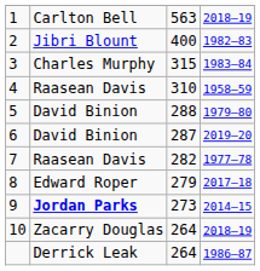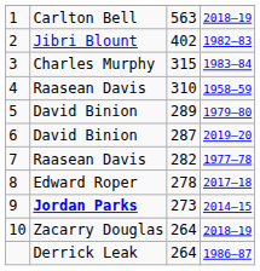 <table class="wikitable">
 <tr>
 </tr>
 <tr>
 <td>1</td>
 <td>Carlton Bell</td>
 <td>563</td>
 <td style="font-size:80%;"><a href='#'>2018–19</a></td>
 </tr>
 <tr>
 <td>2</td>
 <td><a href='#'>Jibri Blount</a></td>
-<td>400</td>
+<td>402</td>
 <td style="font-size:80%;"><a href='#'>1982–83</a></td>
 </tr>
 <tr>
 <td>3</td>
 <td>Charles Murphy</td>
 <td>315</td>
 <td style="font-size:80%;"><a href='#'>1983–84</a></td>
 </tr>
 <tr>
 <td>4</td>
 <td>Raasean Davis</td>
 <td>310</td>
 <td style="font-size:80%;"><a href='#'>1958–59</a></td>
 </tr>
 <tr>
 <td>5</td>
 <td>David Binion</td>
-<td>288</td>
+<td>289</td>
 <td style="font-size:80%;"><a href='#'>1979–80</a></td>
 </tr>
 <tr>
 <td>6</td>
 <td>David Binion</td>
 <td>287</td>
 <td style="font-size:80%;"><a href='#'>2019–20</a></td>
 </tr>
 <tr>
 <td>7</td>
 <td>Raasean Davis</td>
 <td>282</td>
 <td style="font-size:80%;"><a href='#'>1977–78</a></td>
 </tr>
 <tr>
 <td>8</td>
 <td>Edward Roper</td>
-<td>279</td>
+<td>278</td>
 <td style="font-size:80%;"><a href='#'>2017–18</a></td>
 </tr>
 <tr>
 <td>9</td>
 <td><strong><a href='#'>Jordan Parks</a></strong></td>
 <td>273</td>
 <td style="font-size:80%;"><a href='#'>2014–15</a></td>
 </tr>
 <tr>
 <td>10</td>
 <td>Zacarry Douglas</td>
 <td>264</td>
 <td style="font-size:80%;"><a href='#'>2018–19</a></td>
 </tr>
 <tr>
 <td></td>
 <td>Derrick Leak</td>
 <td>264</td>
 <td style="font-size:80%;"><a href='#'>1986–87</a></td>
 </tr>
 </table>
